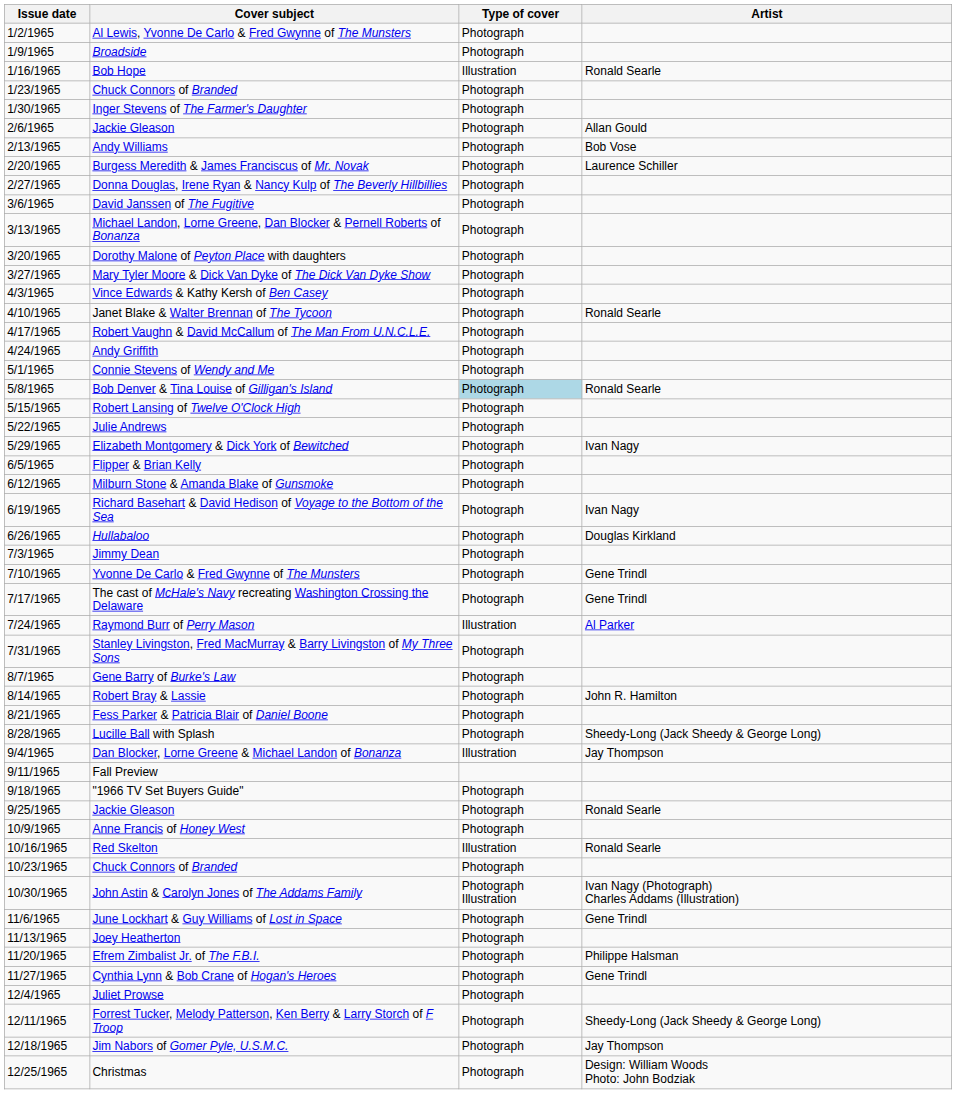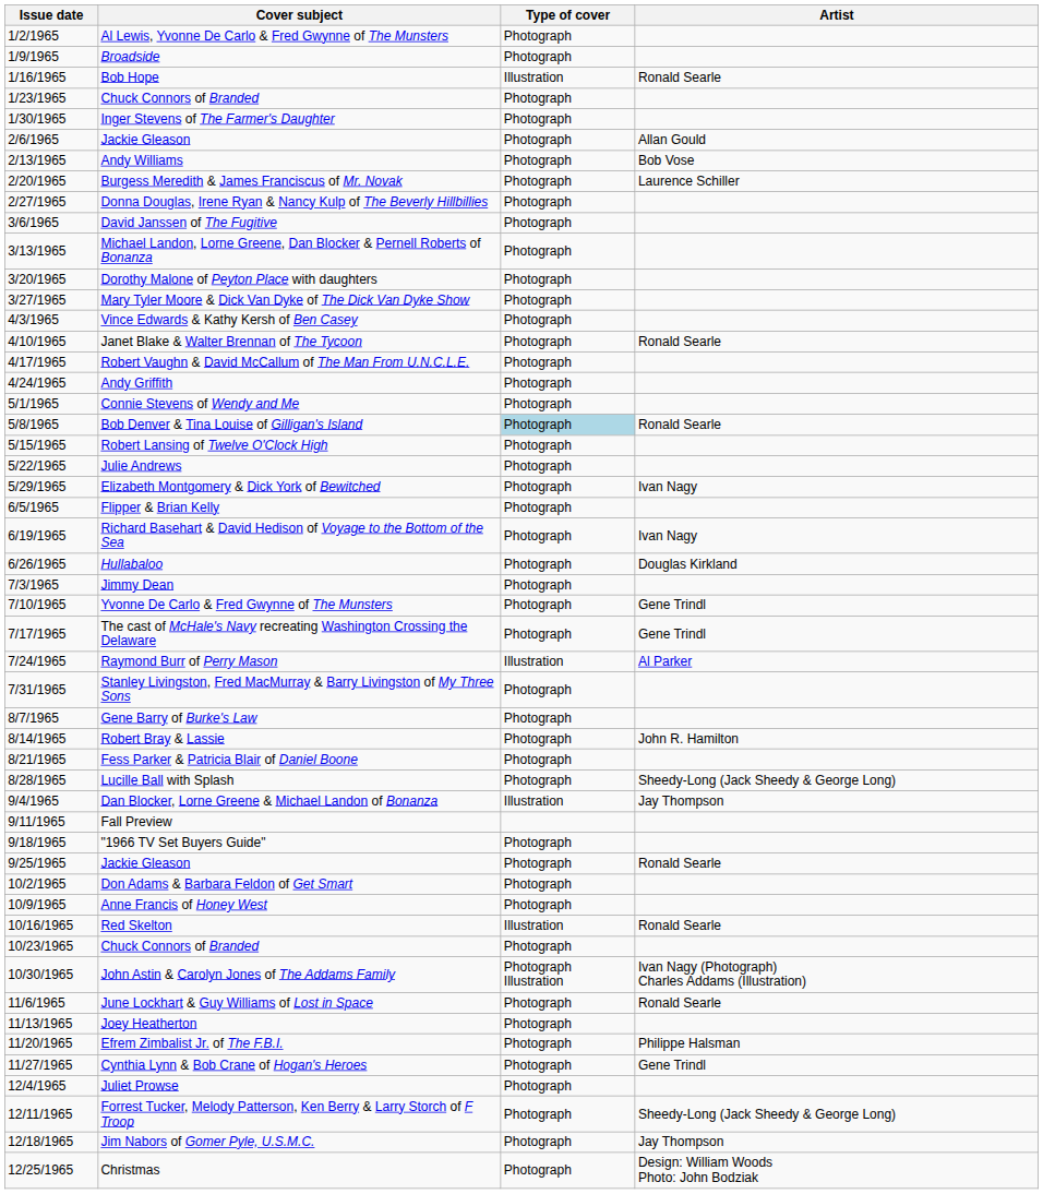 <table class="wikitable sortable" width=100% style="font-size:100%;">
 <tr>
 <th width=9%>Issue date</th>
 <th width=39%>Cover subject</th>
 <th width=13%>Type of cover</th>
 <th width=39%>Artist</th>
 </tr>
 <tr>
 <td>1/2/1965</td>
 <td><a href='#'>Al Lewis</a>, <a href='#'>Yvonne De Carlo</a> & <a href='#'>Fred Gwynne</a> of <em><a href='#'>The Munsters</a></em></td>
 <td>Photograph</td>
 <td></td>
 </tr>
 <tr>
 <td>1/9/1965</td>
 <td><em><a href='#'>Broadside</a></em></td>
 <td>Photograph</td>
 <td></td>
 </tr>
 <tr>
 <td>1/16/1965</td>
 <td><a href='#'>Bob Hope</a></td>
 <td>Illustration</td>
 <td>Ronald Searle</td>
 </tr>
 <tr>
 <td>1/23/1965</td>
 <td><a href='#'>Chuck Connors</a> of <em><a href='#'>Branded</a></em></td>
 <td>Photograph</td>
 <td></td>
 </tr>
 <tr>
 <td>1/30/1965</td>
 <td><a href='#'>Inger Stevens</a> of <em><a href='#'>The Farmer's Daughter</a></em></td>
 <td>Photograph</td>
 <td></td>
 </tr>
 <tr>
 <td>2/6/1965</td>
 <td><a href='#'>Jackie Gleason</a></td>
 <td>Photograph</td>
 <td>Allan Gould</td>
 </tr>
 <tr>
 <td>2/13/1965</td>
 <td><a href='#'>Andy Williams</a></td>
 <td>Photograph</td>
 <td>Bob Vose</td>
 </tr>
 <tr>
 <td>2/20/1965</td>
 <td><a href='#'>Burgess Meredith</a> & <a href='#'>James Franciscus</a> of <em><a href='#'>Mr. Novak</a></em></td>
 <td>Photograph</td>
 <td>Laurence Schiller</td>
 </tr>
 <tr>
 <td>2/27/1965</td>
 <td><a href='#'>Donna Douglas</a>, <a href='#'>Irene Ryan</a> & <a href='#'>Nancy Kulp</a> of <em><a href='#'>The Beverly Hillbillies</a></em></td>
 <td>Photograph</td>
 <td></td>
 </tr>
 <tr>
 <td>3/6/1965</td>
 <td><a href='#'>David Janssen</a> of <em><a href='#'>The Fugitive</a></em></td>
 <td>Photograph</td>
 <td></td>
 </tr>
 <tr>
 <td>3/13/1965</td>
 <td><a href='#'>Michael Landon</a>, <a href='#'>Lorne Greene</a>, <a href='#'>Dan Blocker</a> & <a href='#'>Pernell Roberts</a> of <em><a href='#'>Bonanza</a></em></td>
 <td>Photograph</td>
 <td></td>
 </tr>
 <tr>
 <td>3/20/1965</td>
 <td><a href='#'>Dorothy Malone</a> of <em><a href='#'>Peyton Place</a></em> with daughters</td>
 <td>Photograph</td>
 <td></td>
 </tr>
 <tr>
 <td>3/27/1965</td>
 <td><a href='#'>Mary Tyler Moore</a> & <a href='#'>Dick Van Dyke</a> of <em><a href='#'>The Dick Van Dyke Show</a></em></td>
 <td>Photograph</td>
 <td></td>
 </tr>
 <tr>
 <td>4/3/1965</td>
 <td><a href='#'>Vince Edwards</a> & Kathy Kersh of <em><a href='#'>Ben Casey</a></em></td>
 <td>Photograph</td>
 <td></td>
 </tr>
 <tr>
 <td>4/10/1965</td>
 <td>Janet Blake & <a href='#'>Walter Brennan</a> of <em><a href='#'>The Tycoon</a></em></td>
 <td>Photograph</td>
 <td>Ronald Searle</td>
 </tr>
 <tr>
 <td>4/17/1965</td>
 <td><a href='#'>Robert Vaughn</a> & <a href='#'>David McCallum</a> of <em><a href='#'>The Man From U.N.C.L.E.</a></em></td>
 <td>Photograph</td>
 <td></td>
 </tr>
 <tr>
 <td>4/24/1965</td>
 <td><a href='#'>Andy Griffith</a></td>
 <td>Photograph</td>
 <td></td>
 </tr>
 <tr>
 <td>5/1/1965</td>
 <td><a href='#'>Connie Stevens</a> of <em><a href='#'>Wendy and Me</a></em></td>
 <td>Photograph</td>
 <td></td>
 </tr>
 <tr>
 <td>5/8/1965</td>
 <td><a href='#'>Bob Denver</a> & <a href='#'>Tina Louise</a> of <em><a href='#'>Gilligan's Island</a></em></td>
 <td style="background: lightblue;">Photograph</td>
 <td>Ronald Searle</td>
 </tr>
 <tr>
 <td>5/15/1965</td>
 <td><a href='#'>Robert Lansing</a> of <em><a href='#'>Twelve O'Clock High</a></em></td>
 <td>Photograph</td>
 <td></td>
 </tr>
 <tr>
 <td>5/22/1965</td>
 <td><a href='#'>Julie Andrews</a></td>
 <td>Photograph</td>
 <td></td>
 </tr>
 <tr>
 <td>5/29/1965</td>
 <td><a href='#'>Elizabeth Montgomery</a> & <a href='#'>Dick York</a> of <em><a href='#'>Bewitched</a></em></td>
 <td>Photograph</td>
 <td>Ivan Nagy</td>
 </tr>
 <tr>
 <td>6/5/1965</td>
 <td><a href='#'>Flipper</a> & <a href='#'>Brian Kelly</a></td>
 <td>Photograph</td>
 <td></td>
 </tr>
 <tr>
-<td>6/12/1965</td>
-<td><a href='#'>Milburn Stone</a> & <a href='#'>Amanda Blake</a> of <em><a href='#'>Gunsmoke</a></em></td>
-<td>Photograph</td>
-<td></td>
-</tr>
-<tr>
 <td>6/19/1965</td>
 <td><a href='#'>Richard Basehart</a> & <a href='#'>David Hedison</a> of <em><a href='#'>Voyage to the Bottom of the Sea</a></em></td>
 <td>Photograph</td>
 <td>Ivan Nagy</td>
 </tr>
 <tr>
 <td>6/26/1965</td>
 <td><em><a href='#'>Hullabaloo</a></em></td>
 <td>Photograph</td>
 <td>Douglas Kirkland</td>
 </tr>
 <tr>
 <td>7/3/1965</td>
 <td><a href='#'>Jimmy Dean</a></td>
 <td>Photograph</td>
 <td></td>
 </tr>
 <tr>
 <td>7/10/1965</td>
 <td><a href='#'>Yvonne De Carlo</a> & <a href='#'>Fred Gwynne</a> of <em><a href='#'>The Munsters</a></em></td>
 <td>Photograph</td>
 <td>Gene Trindl</td>
 </tr>
 <tr>
 <td>7/17/1965</td>
 <td>The cast of <em><a href='#'>McHale's Navy</a></em> recreating <a href='#'>Washington Crossing the Delaware</a></td>
 <td>Photograph</td>
 <td>Gene Trindl</td>
 </tr>
 <tr>
 <td>7/24/1965</td>
 <td><a href='#'>Raymond Burr</a> of <em><a href='#'>Perry Mason</a></em></td>
 <td>Illustration</td>
 <td><a href='#'>Al Parker</a></td>
 </tr>
 <tr>
 <td>7/31/1965</td>
 <td><a href='#'>Stanley Livingston</a>, <a href='#'>Fred MacMurray</a> & <a href='#'>Barry Livingston</a> of <em><a href='#'>My Three Sons</a></em></td>
 <td>Photograph</td>
 <td></td>
 </tr>
 <tr>
 <td>8/7/1965</td>
 <td><a href='#'>Gene Barry</a> of <em><a href='#'>Burke's Law</a></em></td>
 <td>Photograph</td>
 <td></td>
 </tr>
 <tr>
 <td>8/14/1965</td>
 <td><a href='#'>Robert Bray</a> & <a href='#'>Lassie</a></td>
 <td>Photograph</td>
 <td>John R. Hamilton</td>
 </tr>
 <tr>
 <td>8/21/1965</td>
 <td><a href='#'>Fess Parker</a> & <a href='#'>Patricia Blair</a> of <em><a href='#'>Daniel Boone</a></em></td>
 <td>Photograph</td>
 <td></td>
 </tr>
 <tr>
 <td>8/28/1965</td>
 <td><a href='#'>Lucille Ball</a> with Splash</td>
 <td>Photograph</td>
 <td>Sheedy-Long (Jack Sheedy & George Long)</td>
 </tr>
 <tr>
 <td>9/4/1965</td>
 <td><a href='#'>Dan Blocker</a>, <a href='#'>Lorne Greene</a> & <a href='#'>Michael Landon</a> of <em><a href='#'>Bonanza</a></em></td>
 <td>Illustration</td>
 <td>Jay Thompson</td>
 </tr>
 <tr>
 <td>9/11/1965</td>
 <td>Fall Preview</td>
 <td></td>
 <td></td>
 </tr>
 <tr>
 <td>9/18/1965</td>
 <td>"1966 TV Set Buyers Guide"</td>
 <td>Photograph</td>
 <td></td>
 </tr>
 <tr>
 <td>9/25/1965</td>
 <td><a href='#'>Jackie Gleason</a></td>
 <td>Photograph</td>
 <td>Ronald Searle</td>
 </tr>
 <tr>
+<td>10/2/1965</td>
+<td><a href='#'>Don Adams</a> & <a href='#'>Barbara Feldon</a> of <em><a href='#'>Get Smart</a></em></td>
+<td>Photograph</td>
+<td></td>
+</tr>
+<tr>
 <td>10/9/1965</td>
 <td><a href='#'>Anne Francis</a> of <em><a href='#'>Honey West</a></em></td>
 <td>Photograph</td>
 <td></td>
 </tr>
 <tr>
 <td>10/16/1965</td>
 <td><a href='#'>Red Skelton</a></td>
 <td>Illustration</td>
 <td>Ronald Searle</td>
 </tr>
 <tr>
 <td>10/23/1965</td>
 <td><a href='#'>Chuck Connors</a> of <em><a href='#'>Branded</a></em></td>
 <td>Photograph</td>
 <td></td>
 </tr>
 <tr>
 <td>10/30/1965</td>
 <td><a href='#'>John Astin</a> & <a href='#'>Carolyn Jones</a> of <em><a href='#'>The Addams Family</a></em></td>
 <td>Photograph Illustration</td>
 <td>Ivan Nagy (Photograph)<br>Charles Addams (Illustration)</td>
 </tr>
 <tr>
 <td>11/6/1965</td>
 <td><a href='#'>June Lockhart</a> & <a href='#'>Guy Williams</a> of <em><a href='#'>Lost in Space</a></em></td>
 <td>Photograph</td>
-<td>Gene Trindl</td>
+<td>Ronald Searle</td>
 </tr>
 <tr>
 <td>11/13/1965</td>
 <td><a href='#'>Joey Heatherton</a></td>
 <td>Photograph</td>
 <td></td>
 </tr>
 <tr>
 <td>11/20/1965</td>
 <td><a href='#'>Efrem Zimbalist Jr.</a> of <em><a href='#'>The F.B.I.</a></em></td>
 <td>Photograph</td>
 <td>Philippe Halsman</td>
 </tr>
 <tr>
 <td>11/27/1965</td>
 <td><a href='#'>Cynthia Lynn</a> & <a href='#'>Bob Crane</a> of <em><a href='#'>Hogan's Heroes</a></em></td>
 <td>Photograph</td>
 <td>Gene Trindl</td>
 </tr>
 <tr>
 <td>12/4/1965</td>
 <td><a href='#'>Juliet Prowse</a></td>
 <td>Photograph</td>
 <td></td>
 </tr>
 <tr>
 <td>12/11/1965</td>
 <td><a href='#'>Forrest Tucker</a>, <a href='#'>Melody Patterson</a>, <a href='#'>Ken Berry</a> & <a href='#'>Larry Storch</a> of <em><a href='#'>F Troop</a></em></td>
 <td>Photograph</td>
 <td>Sheedy-Long (Jack Sheedy & George Long)</td>
 </tr>
 <tr>
 <td>12/18/1965</td>
 <td><a href='#'>Jim Nabors</a> of <em><a href='#'>Gomer Pyle, U.S.M.C.</a></em></td>
 <td>Photograph</td>
 <td>Jay Thompson</td>
 </tr>
 <tr>
 <td>12/25/1965</td>
 <td>Christmas</td>
 <td>Photograph</td>
 <td>Design: William Woods<br>Photo: John Bodziak</td>
 </tr>
 </table>
